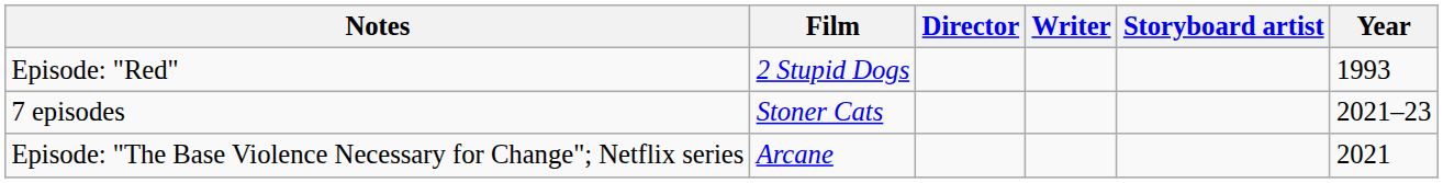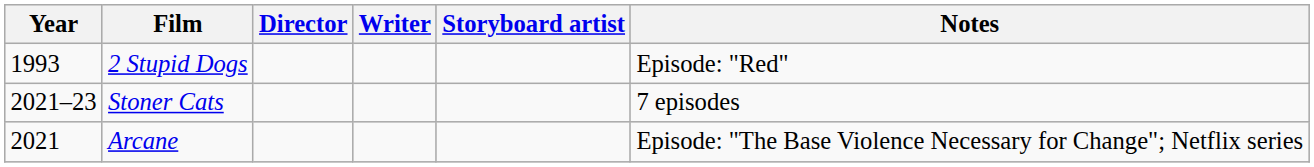 <table class="wikitable" border="1">
 <tr>
-<th>Notes</th>
+<th>Year</th>
 <th>Film</th>
 <th><a href='#'>Director</a></th>
 <th><a href='#'>Writer</a></th>
 <th><a href='#'>Storyboard artist</a></th>
-<th>Year</th>
+<th>Notes</th>
 </tr>
 <tr>
-<td>Episode: "Red"</td>
+<td>1993</td>
 <td><em><a href='#'>2 Stupid Dogs</a></em></td>
 <td></td>
 <td></td>
 <td></td>
-<td>1993</td>
+<td>Episode: "Red"</td>
 </tr>
 <tr>
-<td>7 episodes</td>
+<td>2021–23</td>
 <td><em><a href='#'>Stoner Cats</a></em></td>
 <td></td>
 <td></td>
 <td></td>
-<td>2021–23</td>
+<td>7 episodes</td>
 </tr>
 <tr>
-<td>Episode: "The Base Violence Necessary for Change"; Netflix series</td>
+<td>2021</td>
 <td><em><a href='#'>Arcane</a></em></td>
 <td></td>
 <td></td>
 <td></td>
-<td>2021</td>
+<td>Episode: "The Base Violence Necessary for Change"; Netflix series</td>
 </tr>
 </table>
